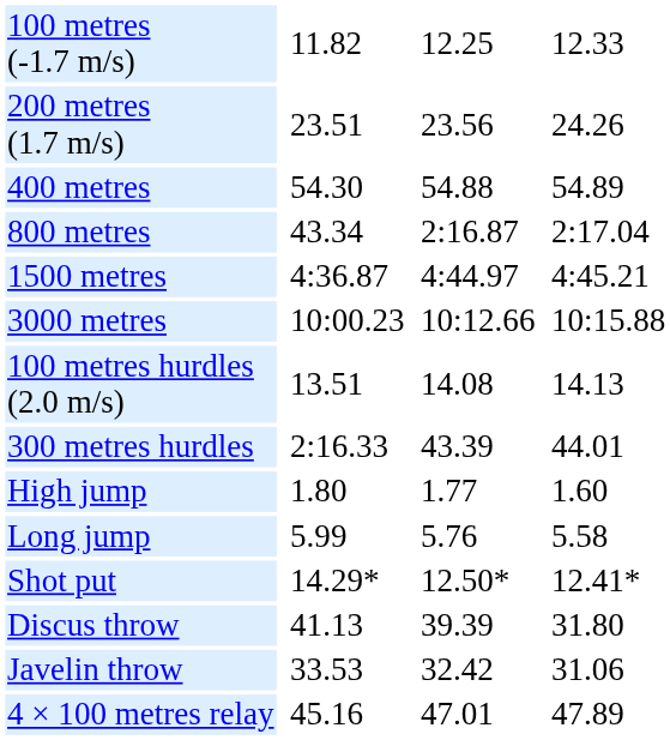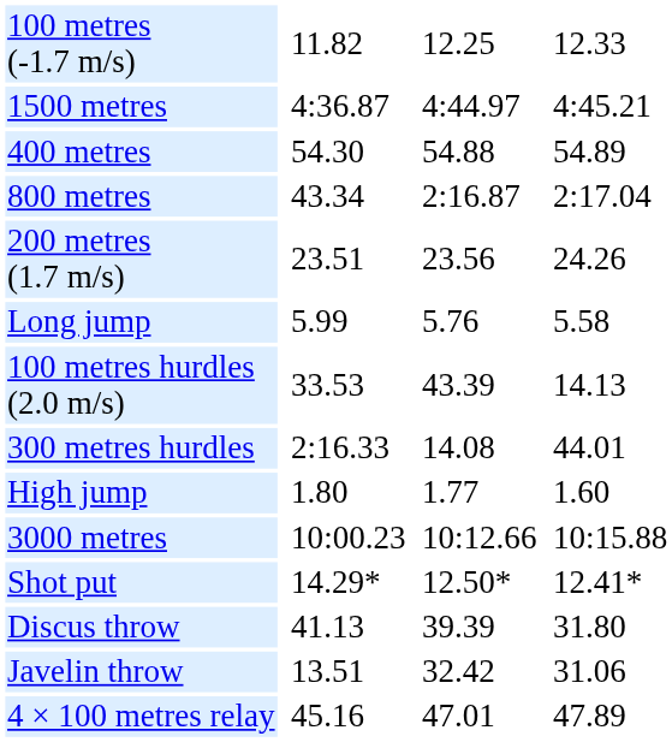 <table>
 <tr>
 <td bgcolor = DDEEFF><a href='#'>100 metres</a> <br> (-1.7 m/s)</td>
 <td></td>
 <td>11.82</td>
 <td></td>
 <td>12.25</td>
 <td></td>
 <td>12.33</td>
 </tr>
 <tr>
-<td bgcolor = DDEEFF><a href='#'>200 metres</a> <br> (1.7 m/s)</td>
+<td bgcolor = DDEEFF><a href='#'>1500 metres</a></td>
 <td></td>
-<td>23.51</td>
+<td>4:36.87</td>
 <td></td>
-<td>23.56</td>
+<td>4:44.97</td>
 <td></td>
-<td>24.26</td>
+<td>4:45.21</td>
 </tr>
 <tr>
 <td bgcolor = DDEEFF><a href='#'>400 metres</a></td>
 <td></td>
 <td>54.30</td>
 <td></td>
 <td>54.88</td>
 <td></td>
 <td>54.89</td>
 </tr>
 <tr>
 <td bgcolor = DDEEFF><a href='#'>800 metres</a></td>
 <td></td>
 <td>43.34</td>
 <td></td>
 <td>2:16.87</td>
 <td></td>
 <td>2:17.04</td>
 </tr>
 <tr>
-<td bgcolor = DDEEFF><a href='#'>1500 metres</a></td>
+<td bgcolor = DDEEFF><a href='#'>200 metres</a> <br> (1.7 m/s)</td>
 <td></td>
-<td>4:36.87</td>
+<td>23.51</td>
 <td></td>
-<td>4:44.97</td>
+<td>23.56</td>
 <td></td>
-<td>4:45.21</td>
+<td>24.26</td>
 </tr>
 <tr>
-<td bgcolor = DDEEFF><a href='#'>3000 metres</a></td>
+<td bgcolor = DDEEFF><a href='#'>Long jump</a></td>
 <td></td>
-<td>10:00.23</td>
+<td>5.99</td>
 <td></td>
-<td>10:12.66</td>
+<td>5.76</td>
 <td></td>
-<td>10:15.88</td>
+<td>5.58</td>
 </tr>
 <tr>
 <td bgcolor = DDEEFF><a href='#'>100 metres hurdles</a> <br> (2.0 m/s)</td>
 <td></td>
-<td>13.51</td>
+<td>33.53</td>
 <td></td>
-<td>14.08</td>
+<td>43.39</td>
 <td></td>
 <td>14.13</td>
 </tr>
 <tr>
 <td bgcolor = DDEEFF><a href='#'>300 metres hurdles</a></td>
 <td></td>
 <td>2:16.33</td>
 <td></td>
-<td>43.39</td>
+<td>14.08</td>
 <td></td>
 <td>44.01</td>
 </tr>
 <tr>
 <td bgcolor = DDEEFF><a href='#'>High jump</a></td>
 <td></td>
 <td>1.80</td>
 <td></td>
 <td>1.77</td>
 <td></td>
 <td>1.60</td>
 </tr>
 <tr>
-<td bgcolor = DDEEFF><a href='#'>Long jump</a></td>
+<td bgcolor = DDEEFF><a href='#'>3000 metres</a></td>
 <td></td>
-<td>5.99</td>
+<td>10:00.23</td>
 <td></td>
-<td>5.76</td>
+<td>10:12.66</td>
 <td></td>
-<td>5.58</td>
+<td>10:15.88</td>
 </tr>
 <tr>
 <td bgcolor = DDEEFF><a href='#'>Shot put</a></td>
 <td></td>
 <td>14.29*</td>
 <td></td>
 <td>12.50*</td>
 <td></td>
 <td>12.41*</td>
 </tr>
 <tr>
 <td bgcolor = DDEEFF><a href='#'>Discus throw</a></td>
 <td></td>
 <td>41.13</td>
 <td></td>
 <td>39.39</td>
 <td></td>
 <td>31.80</td>
 </tr>
 <tr>
 <td bgcolor = DDEEFF><a href='#'>Javelin throw</a></td>
 <td></td>
-<td>33.53</td>
+<td>13.51</td>
 <td></td>
 <td>32.42</td>
 <td></td>
 <td>31.06</td>
 </tr>
 <tr>
 <td bgcolor = DDEEFF><a href='#'>4 × 100 metres relay</a></td>
 <td></td>
 <td>45.16</td>
 <td></td>
 <td>47.01</td>
 <td></td>
 <td>47.89</td>
 </tr>
 </table>
